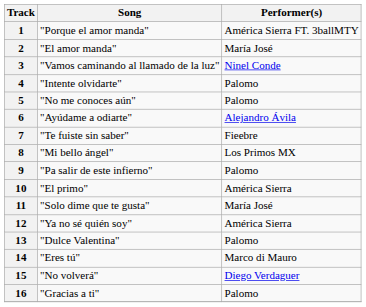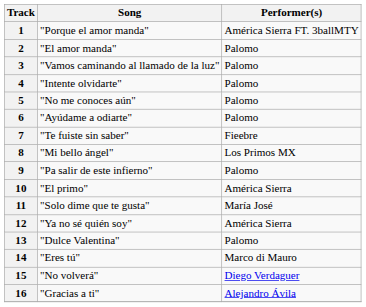 <table class="wikitable plainrowheaders">
 <tr>
 <th scope="col">Track</th>
 <th scope="col">Song</th>
 <th scope="col">Performer(s)</th>
 </tr>
 <tr>
 <th scope="row">1</th>
 <td>"Porque el amor manda"</td>
 <td>América Sierra FT. 3ballMTY</td>
 </tr>
 <tr>
 <th scope="row">2</th>
 <td>"El amor manda"</td>
-<td>María José</td>
+<td>Palomo</td>
 </tr>
 <tr>
 <th scope="row">3</th>
 <td>"Vamos caminando al llamado de la luz"</td>
-<td><a href='#'>Ninel Conde</a></td>
+<td>Palomo</td>
 </tr>
 <tr>
 <th scope="row">4</th>
 <td>"Intente olvidarte"</td>
 <td>Palomo</td>
 </tr>
 <tr>
 <th scope="row">5</th>
 <td>"No me conoces aún"</td>
 <td>Palomo</td>
 </tr>
 <tr>
 <th scope="row">6</th>
 <td>"Ayúdame a odiarte"</td>
-<td><a href='#'>Alejandro Ávila</a></td>
+<td>Palomo</td>
 </tr>
 <tr>
 <th scope="row">7</th>
 <td>"Te fuiste sin saber"</td>
 <td>Fieebre</td>
 </tr>
 <tr>
 <th scope="row">8</th>
 <td>"Mi bello ángel"</td>
 <td>Los Primos MX</td>
 </tr>
 <tr>
 <th scope="row">9</th>
 <td>"Pa salir de este infierno"</td>
 <td>Palomo</td>
 </tr>
 <tr>
 <th scope="row">10</th>
 <td>"El primo"</td>
 <td>América Sierra</td>
 </tr>
 <tr>
 <th scope="row">11</th>
 <td>"Solo dime que te gusta"</td>
 <td>María José</td>
 </tr>
 <tr>
 <th scope="row">12</th>
 <td>"Ya no sé quién soy"</td>
 <td>América Sierra</td>
 </tr>
 <tr>
 <th scope="row">13</th>
 <td>"Dulce Valentina"</td>
 <td>Palomo</td>
 </tr>
 <tr>
 <th scope="row">14</th>
 <td>"Eres tú"</td>
 <td>Marco di Mauro</td>
 </tr>
 <tr>
 <th scope="row">15</th>
 <td>"No volverá"</td>
 <td><a href='#'>Diego Verdaguer</a></td>
 </tr>
 <tr>
 <th scope="row">16</th>
 <td>"Gracias a ti"</td>
-<td>Palomo</td>
+<td><a href='#'>Alejandro Ávila</a></td>
 </tr>
 <tr>
 </tr>
 </table>
